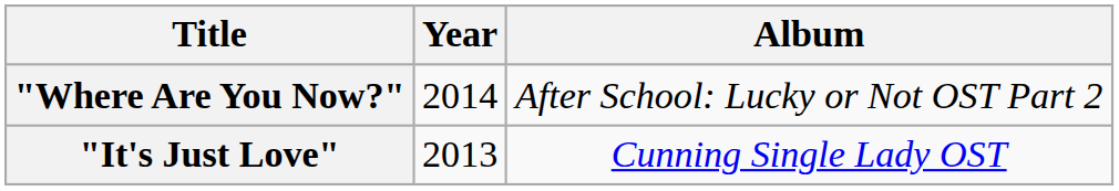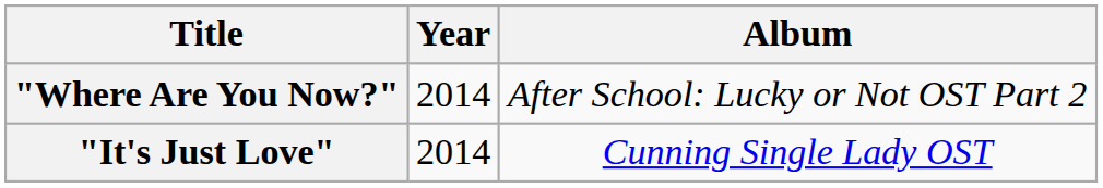 <table class="wikitable plainrowheaders" style="text-align:center;">
 <tr>
 <th scope="col">Title</th>
 <th scope="col">Year</th>
 <th scope="col">Album</th>
 </tr>
 <tr>
 <th scope="row">"Where Are You Now?" </th>
 <td>2014</td>
 <td><em>After School: Lucky or Not OST Part 2</em></td>
 </tr>
 <tr>
 <th scope="row">"It's Just Love" </th>
-<td>2013</td>
+<td>2014</td>
 <td><em><a href='#'>Cunning Single Lady OST</a></em></td>
 </tr>
 </table>
